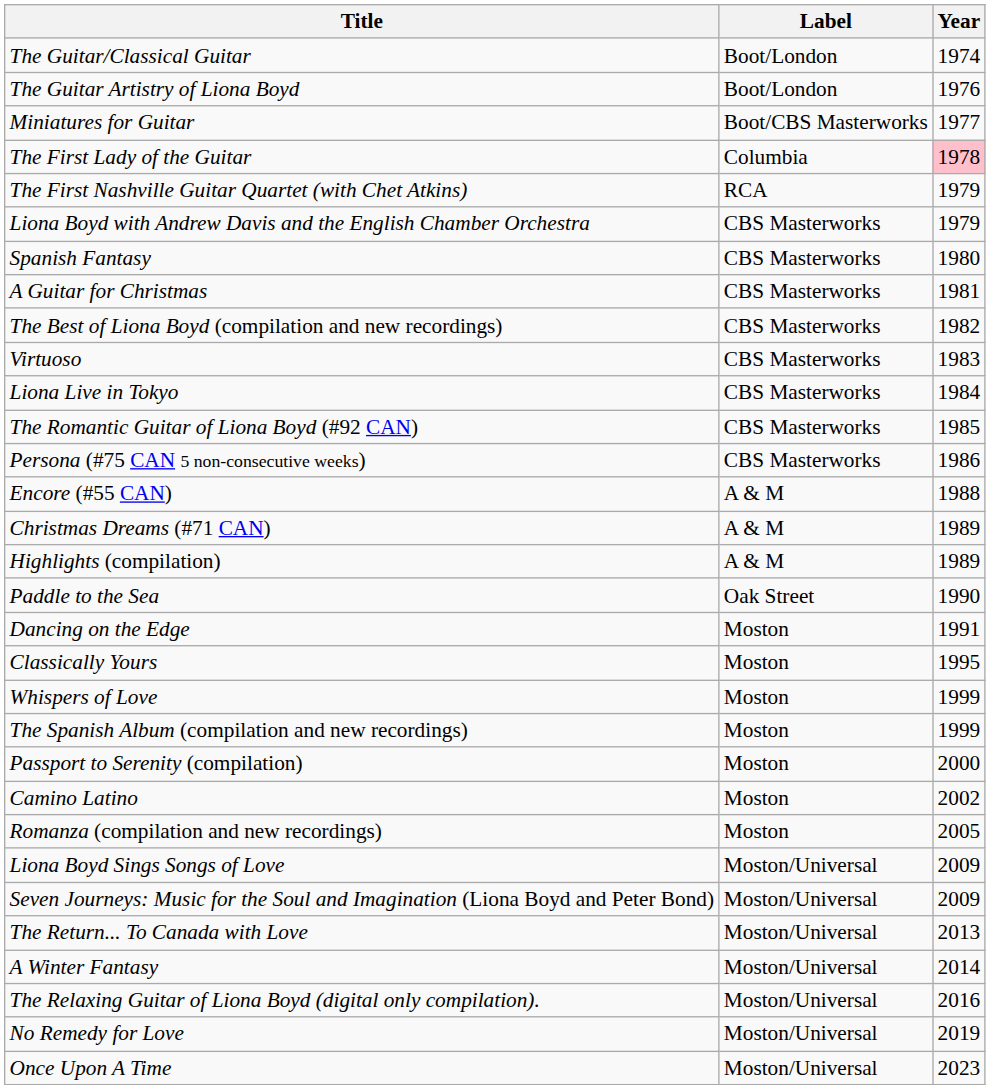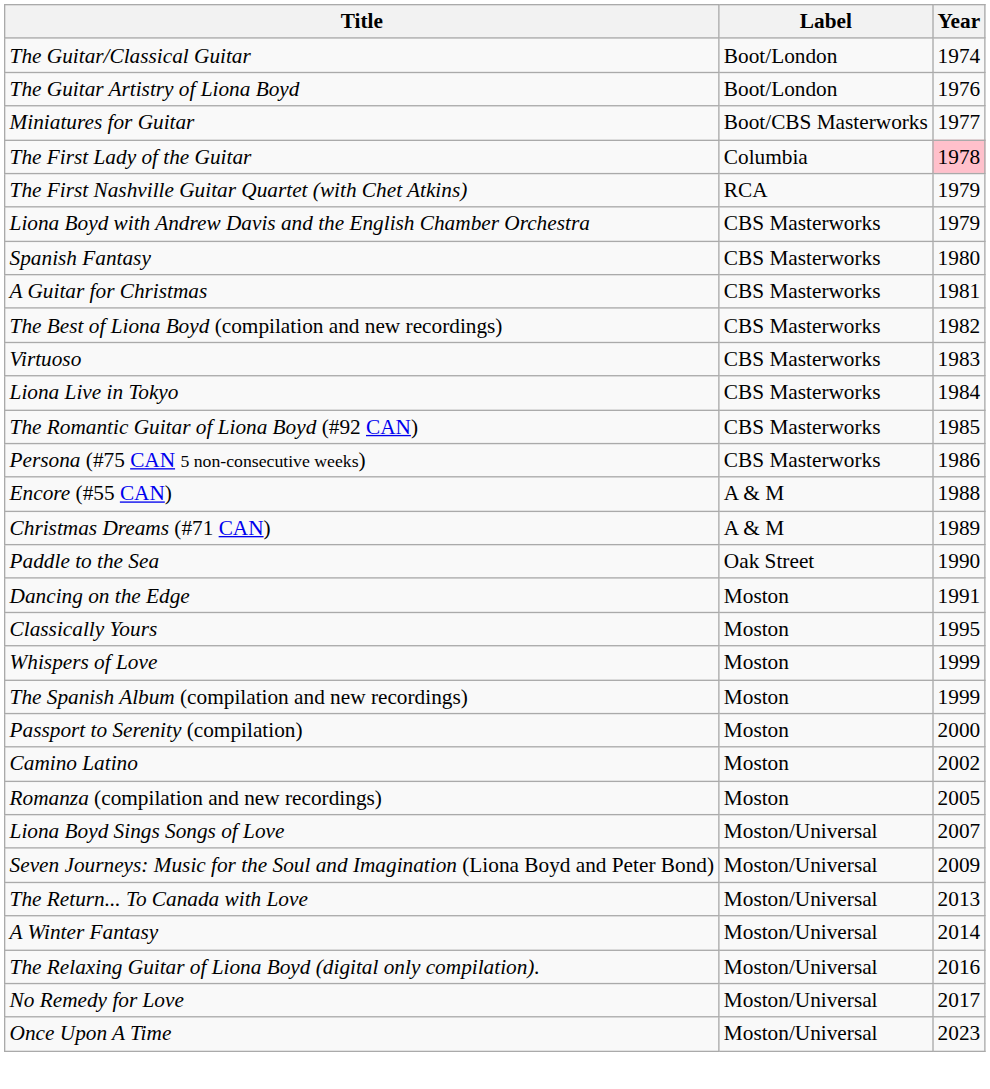 <table class="wikitable sortable">
 <tr>
 <th>Title</th>
 <th>Label</th>
 <th>Year</th>
 </tr>
 <tr>
 <td align=left><em>The Guitar/Classical Guitar</em></td>
 <td align=left>Boot/London</td>
 <td align=left>1974</td>
 </tr>
 <tr>
 <td align=left><em>The Guitar Artistry of Liona Boyd</em></td>
 <td align=left>Boot/London</td>
 <td align=left>1976</td>
 </tr>
 <tr>
 <td align=left><em>Miniatures for Guitar</em></td>
 <td align=left>Boot/CBS Masterworks</td>
 <td align=left>1977</td>
 </tr>
 <tr>
 <td align=left><em>The First Lady of the Guitar</em></td>
 <td align=left>Columbia</td>
 <td align=left style="background: pink;">1978</td>
 </tr>
 <tr>
 <td align=left><em>The First Nashville Guitar Quartet (with Chet Atkins)</em></td>
 <td align=left>RCA</td>
 <td align=left>1979</td>
 </tr>
 <tr>
 <td align=left><em>Liona Boyd with Andrew Davis and the English Chamber Orchestra</em></td>
 <td align=left>CBS Masterworks</td>
 <td align=left>1979</td>
 </tr>
 <tr>
 <td align=left><em>Spanish Fantasy</em></td>
 <td align=left>CBS Masterworks</td>
 <td align=left>1980</td>
 </tr>
 <tr>
 <td align=left><em>A Guitar for Christmas</em></td>
 <td align=left>CBS Masterworks</td>
 <td align=left>1981</td>
 </tr>
 <tr>
 <td align=left><em>The Best of Liona Boyd</em> (compilation and new recordings)</td>
 <td align=left>CBS Masterworks</td>
 <td align=left>1982</td>
 </tr>
 <tr>
 <td align=left><em>Virtuoso</em></td>
 <td align=left>CBS Masterworks</td>
 <td align=left>1983</td>
 </tr>
 <tr>
 <td align=left><em>Liona Live in Tokyo</em></td>
 <td align=left>CBS Masterworks</td>
 <td align=left>1984</td>
 </tr>
 <tr>
 <td align=left><em>The Romantic Guitar of Liona Boyd</em> (#92 <a href='#'>CAN</a>)</td>
 <td align=left>CBS Masterworks</td>
 <td align=left>1985</td>
 </tr>
 <tr>
 <td align=left><em>Persona</em> (#75 <a href='#'>CAN</a> <small>5 non-consecutive weeks</small>)</td>
 <td align=left>CBS Masterworks</td>
 <td align=left>1986</td>
 </tr>
 <tr>
 <td align=left><em>Encore</em> (#55  <a href='#'>CAN</a>)</td>
 <td align=left>A & M</td>
 <td align=left>1988</td>
 </tr>
 <tr>
 <td align=left><em>Christmas Dreams</em> (#71 <a href='#'>CAN</a>)</td>
 <td align=left>A & M</td>
 <td align=left>1989</td>
 </tr>
 <tr>
-<td align=left><em>Highlights</em> (compilation)</td>
-<td align=left>A & M</td>
-<td align=left>1989</td>
-</tr>
-<tr>
 <td align=left><em>Paddle to the Sea</em></td>
 <td align=left>Oak Street</td>
 <td align=left>1990</td>
 </tr>
 <tr>
 <td align=left><em>Dancing on the Edge</em></td>
 <td align=left>Moston</td>
 <td align=left>1991</td>
 </tr>
 <tr>
 <td align=left><em>Classically Yours</em></td>
 <td align=left>Moston</td>
 <td align=left>1995</td>
 </tr>
 <tr>
 <td align=left><em>Whispers of Love</em></td>
 <td align=left>Moston</td>
 <td align=left>1999</td>
 </tr>
 <tr>
 <td align=left><em>The Spanish Album</em> (compilation and new recordings)</td>
 <td align=left>Moston</td>
 <td align=left>1999</td>
 </tr>
 <tr>
 <td align=left><em>Passport to Serenity</em> (compilation)</td>
 <td align=left>Moston</td>
 <td align=left>2000</td>
 </tr>
 <tr>
 <td align=left><em>Camino Latino</em></td>
 <td align=left>Moston</td>
 <td align=left>2002</td>
 </tr>
 <tr>
 <td align=left><em>Romanza</em> (compilation and new recordings)</td>
 <td align=left>Moston</td>
 <td align=left>2005</td>
 </tr>
 <tr>
 <td align=left><em>Liona Boyd Sings Songs of Love</em></td>
 <td align=left>Moston/Universal</td>
-<td align=left>2009</td>
+<td align=left>2007</td>
 </tr>
 <tr>
 <td align=left><em>Seven Journeys: Music for the Soul and Imagination</em> (Liona Boyd and Peter Bond)</td>
 <td align=left>Moston/Universal</td>
 <td align=left>2009</td>
 </tr>
 <tr>
 <td align=left><em>The Return... To Canada with Love</em></td>
 <td align=left>Moston/Universal</td>
 <td align=left>2013</td>
 </tr>
 <tr>
 <td align=left><em>A Winter Fantasy</em></td>
 <td align=left>Moston/Universal</td>
 <td align=left>2014</td>
 </tr>
 <tr>
 <td align=left><em>The Relaxing Guitar of Liona Boyd (digital only compilation).</em></td>
 <td align=left>Moston/Universal</td>
 <td align=left>2016</td>
 </tr>
 <tr>
 <td align=left><em>No Remedy for Love</em></td>
 <td align=left>Moston/Universal</td>
-<td align=left>2019</td>
+<td align=left>2017</td>
 </tr>
 <tr>
 <td align=left><em>Once Upon A Time</em></td>
 <td align=left>Moston/Universal</td>
 <td align=left>2023</td>
 </tr>
 </table>
